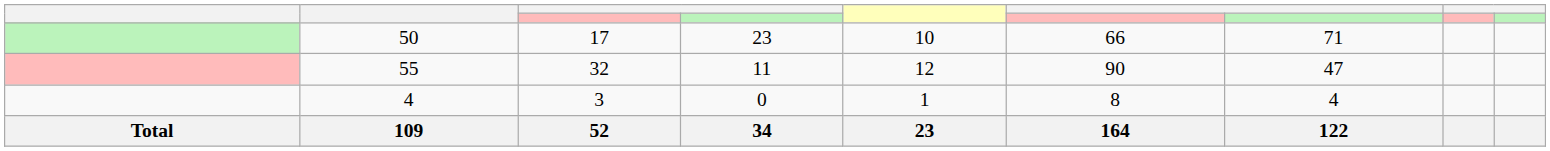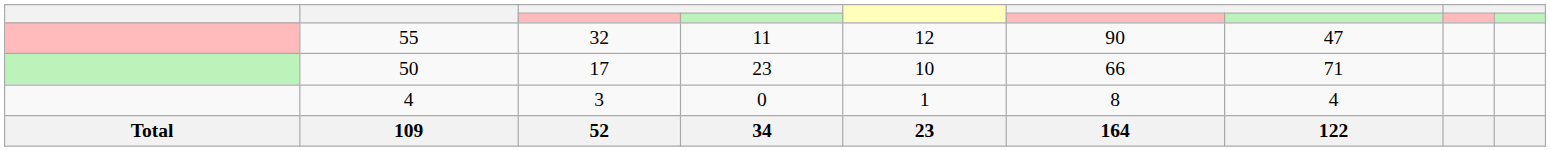 <table class="wikitable sortable" style="text-align:center; width:100%;">
 <tr>
 <th rowspan="2"></th>
 <th rowspan="2"></th>
 <th colspan="2"></th>
 <th rowspan="2" style="background-color:#FFFFBB;"></th>
 <th colspan="2"></th>
 <th colspan="2"></th>
 </tr>
 <tr>
 <th style="background-color:#FFBBBB;"></th>
 <th style="background-color:#BBF3BB;"></th>
 <th style="background-color:#FFBBBB;"></th>
 <th style="background-color:#BBF3BB;"></th>
 <th style="background-color:#FFBBBB;"></th>
 <th style="background-color:#BBF3BB;"></th>
 </tr>
 <tr>
+<th style="background-color:#FFBBBB;"></th>
+<td>55</td>
+<td>32</td>
+<td>11</td>
+<td>12</td>
+<td>90</td>
+<td>47</td>
+<td></td>
+<td></td>
+</tr>
+<tr>
 <th style="background-color:#BBF3BB;"></th>
 <td>50</td>
 <td>17</td>
 <td>23</td>
 <td>10</td>
 <td>66</td>
 <td>71</td>
-<td></td>
-<td></td>
-</tr>
-<tr>
-<th style="background-color:#FFBBBB;"></th>
-<td>55</td>
-<td>32</td>
-<td>11</td>
-<td>12</td>
-<td>90</td>
-<td>47</td>
 <td></td>
 <td></td>
 </tr>
 <tr>
 <td></td>
 <td>4</td>
 <td>3</td>
 <td>0</td>
 <td>1</td>
 <td>8</td>
 <td>4</td>
 <td></td>
 <td></td>
 </tr>
 <tr>
 <th>Total</th>
 <th>109</th>
 <th>52</th>
 <th>34</th>
 <th>23</th>
 <th>164</th>
 <th>122</th>
 <th></th>
 <th></th>
 </tr>
 </table>
